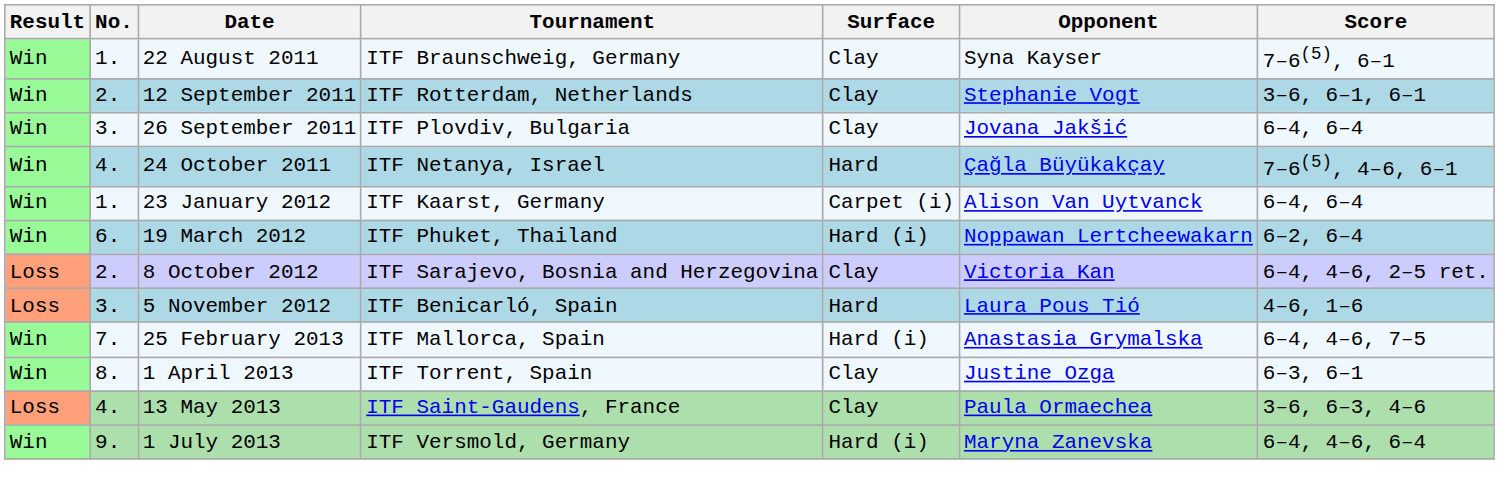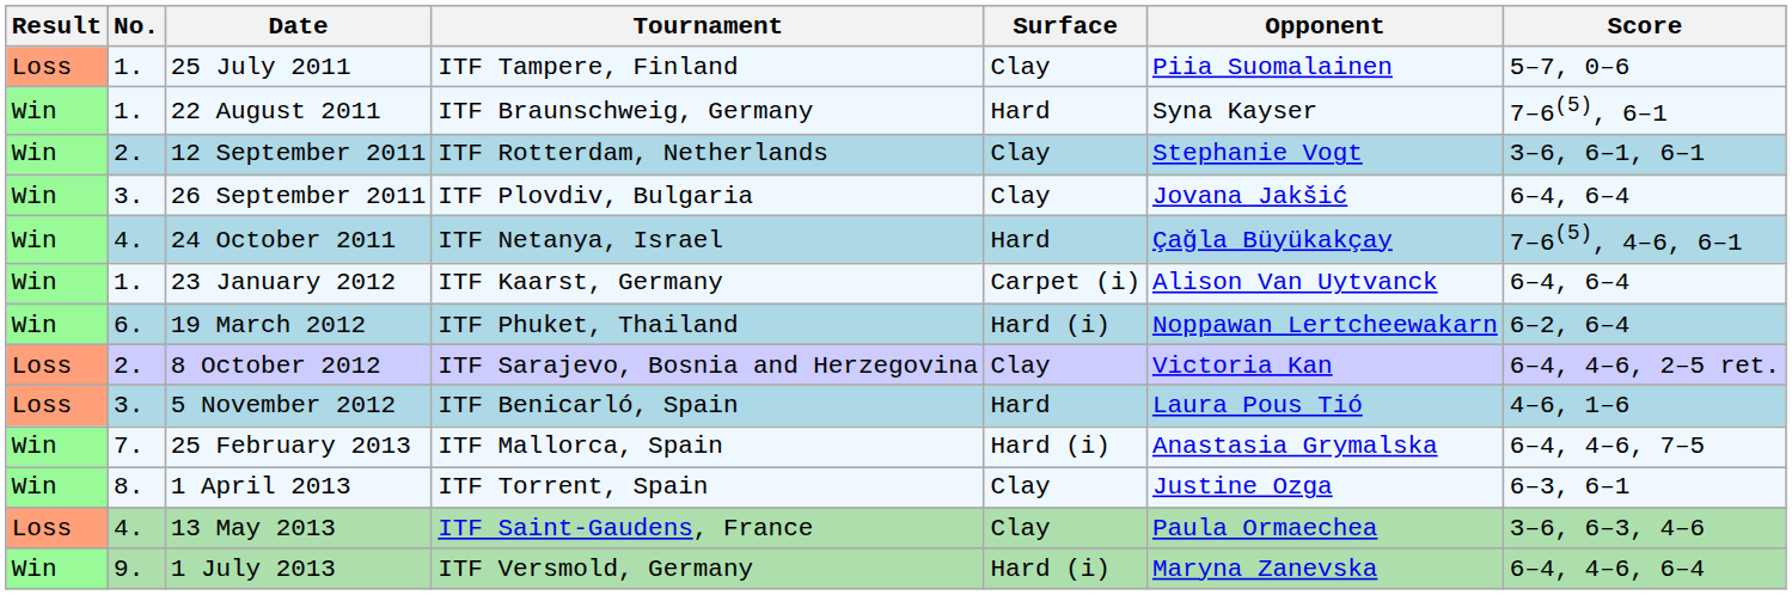 <table class="sortable wikitable nowrap">
 <tr>
 <th>Result</th>
 <th>No.</th>
 <th>Date</th>
 <th>Tournament</th>
 <th>Surface</th>
 <th>Opponent</th>
 <th>Score</th>
 </tr>
 <tr style="background:#f0f8ff;">
+<td style="background:#ffa07a;">Loss</td>
+<td>1.</td>
+<td>25 July 2011</td>
+<td>ITF Tampere, Finland</td>
+<td>Clay</td>
+<td> <a href='#'>Piia Suomalainen</a></td>
+<td>5–7, 0–6</td>
+</tr>
+<tr style="background:#f0f8ff;">
 <td style="background:#98fb98;">Win</td>
 <td>1.</td>
 <td>22 August 2011</td>
 <td>ITF Braunschweig, Germany</td>
-<td>Clay</td>
+<td>Hard</td>
 <td> Syna Kayser</td>
 <td>7–6<sup>(5)</sup>, 6–1</td>
 </tr>
 <tr style="background:lightblue;">
 <td style="background:#98fb98;">Win</td>
 <td>2.</td>
 <td>12 September 2011</td>
 <td>ITF Rotterdam, Netherlands</td>
 <td>Clay</td>
 <td> <a href='#'>Stephanie Vogt</a></td>
 <td>3–6, 6–1, 6–1</td>
 </tr>
 <tr style="background:#f0f8ff;">
 <td style="background:#98fb98;">Win</td>
 <td>3.</td>
 <td>26 September 2011</td>
 <td>ITF Plovdiv, Bulgaria</td>
 <td>Clay</td>
 <td> <a href='#'>Jovana Jakšić</a></td>
 <td>6–4, 6–4</td>
 </tr>
 <tr style="background:lightblue;">
 <td style="background:#98fb98;">Win</td>
 <td>4.</td>
 <td>24 October 2011</td>
 <td>ITF Netanya, Israel</td>
 <td>Hard</td>
 <td> <a href='#'>Çağla Büyükakçay</a></td>
 <td>7–6<sup>(5)</sup>, 4–6, 6–1</td>
 </tr>
 <tr style="background:#f0f8ff;">
 <td style="background:#98fb98;">Win</td>
 <td>1.</td>
 <td>23 January 2012</td>
 <td>ITF Kaarst, Germany</td>
 <td>Carpet (i)</td>
 <td> <a href='#'>Alison Van Uytvanck</a></td>
 <td>6–4, 6–4</td>
 </tr>
 <tr style="background:lightblue;">
 <td style="background:#98fb98;">Win</td>
 <td>6.</td>
 <td>19 March 2012</td>
 <td>ITF Phuket, Thailand</td>
 <td>Hard (i)</td>
 <td> <a href='#'>Noppawan Lertcheewakarn</a></td>
 <td>6–2, 6–4</td>
 </tr>
 <tr style="background:#ccccff;">
 <td style="background:#ffa07a;">Loss</td>
 <td>2.</td>
 <td>8 October 2012</td>
 <td>ITF Sarajevo, Bosnia and Herzegovina</td>
 <td>Clay</td>
 <td> <a href='#'>Victoria Kan</a></td>
 <td>6–4, 4–6, 2–5 ret.</td>
 </tr>
 <tr style="background:lightblue;">
 <td style="background:#ffa07a;">Loss</td>
 <td>3.</td>
 <td>5 November 2012</td>
 <td>ITF Benicarló, Spain</td>
 <td>Hard</td>
 <td> <a href='#'>Laura Pous Tió</a></td>
 <td>4–6, 1–6</td>
 </tr>
 <tr style="background:#f0f8ff;">
 <td style="background:#98fb98;">Win</td>
 <td>7.</td>
 <td>25 February 2013</td>
 <td>ITF Mallorca, Spain</td>
 <td>Hard (i)</td>
 <td> <a href='#'>Anastasia Grymalska</a></td>
 <td>6–4, 4–6, 7–5</td>
 </tr>
 <tr style="background:#f0f8ff;">
 <td style="background:#98fb98;">Win</td>
 <td>8.</td>
 <td>1 April 2013</td>
 <td>ITF Torrent, Spain</td>
 <td>Clay</td>
 <td> <a href='#'>Justine Ozga</a></td>
 <td>6–3, 6–1</td>
 </tr>
 <tr style="background:#addfad;">
 <td style="background:#ffa07a;">Loss</td>
 <td>4.</td>
 <td>13 May 2013</td>
 <td><a href='#'>ITF Saint-Gaudens</a>, France</td>
 <td>Clay</td>
 <td> <a href='#'>Paula Ormaechea</a></td>
 <td>3–6, 6–3, 4–6</td>
 </tr>
 <tr style="background:#addfad;">
 <td style="background:#98fb98;">Win</td>
 <td>9.</td>
 <td>1 July 2013</td>
 <td>ITF Versmold, Germany</td>
 <td>Hard (i)</td>
 <td> <a href='#'>Maryna Zanevska</a></td>
 <td>6–4, 4–6, 6–4</td>
 </tr>
 </table>
